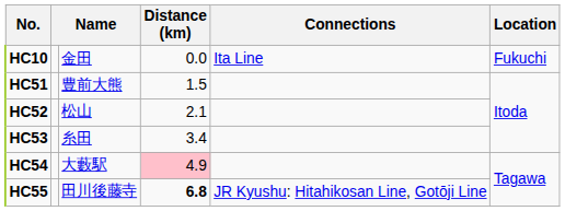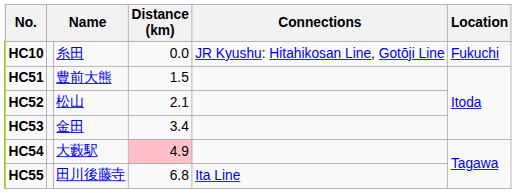 <table class="wikitable" rules="all">
 <tr>
 <th>No.</th>
 <th colspan="2">Name</th>
 <th style="width:3em;">Distance (km)</th>
 <th>Connections</th>
 <th>Location</th>
 </tr>
 <tr>
 <td style="border-left:2px solid #9aca27;"><strong>HC10</strong></td>
 <td></td>
-<td><a href='#'>金田</a></td>
+<td><a href='#'>糸田</a></td>
 <td style="text-align:right;">0.0</td>
-<td> <a href='#'>Ita Line</a></td>
+<td> <a href='#'>JR Kyushu</a>: <a href='#'>Hitahikosan Line</a>, <a href='#'>Gotōji Line</a></td>
 <td><a href='#'>Fukuchi</a></td>
 </tr>
 <tr>
 <td style="border-left:2px solid #9aca27;"><strong>HC51</strong></td>
 <td></td>
 <td><a href='#'>豊前大熊</a></td>
 <td style="text-align:right;">1.5</td>
 <td> </td>
 <td rowspan="3"><a href='#'>Itoda</a></td>
 </tr>
 <tr>
 <td style="border-left:2px solid #9aca27;"><strong>HC52</strong></td>
 <td></td>
 <td><a href='#'>松山</a></td>
 <td style="text-align:right;">2.1</td>
 <td> </td>
 </tr>
 <tr>
 <td style="border-left:2px solid #9aca27;"><strong>HC53</strong></td>
 <td></td>
-<td><a href='#'>糸田</a></td>
+<td><a href='#'>金田</a></td>
 <td style="text-align:right;">3.4</td>
 <td> </td>
 </tr>
 <tr>
 <td style="border-left:2px solid #9aca27;"><strong>HC54</strong></td>
 <td></td>
 <td><a href='#'>大藪駅</a></td>
 <td style="background: pink; text-align:right;">4.9</td>
 <td> </td>
 <td rowspan="2"><a href='#'>Tagawa</a></td>
 </tr>
 <tr>
 <td style="border-left:2px solid #9aca27;"><strong>HC55</strong></td>
 <td></td>
 <td><a href='#'>田川後藤寺</a></td>
-<td style="text-align:right;"><strong>6.8</strong></td>
-<td> <a href='#'>JR Kyushu</a>: <a href='#'>Hitahikosan Line</a>, <a href='#'>Gotōji Line</a></td>
+<td style="text-align:right;">6.8</td>
+<td> <a href='#'>Ita Line</a></td>
 </tr>
 </table>
